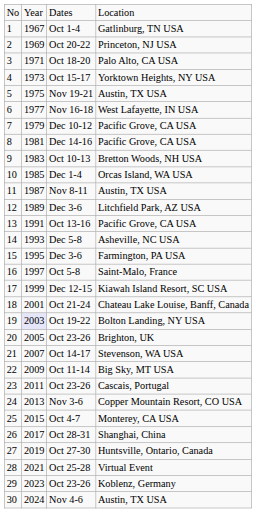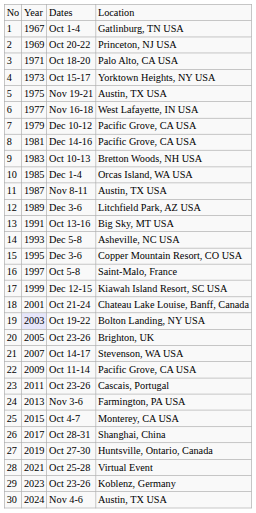 <table class="wikitable">
 <tr>
 <td>No</td>
 <td>Year</td>
 <td>Dates</td>
 <td>Location</td>
 </tr>
 <tr>
 <td>1</td>
 <td>1967</td>
 <td>Oct 1-4</td>
 <td>Gatlinburg, TN USA</td>
 </tr>
 <tr>
 <td>2</td>
 <td>1969</td>
 <td>Oct 20-22</td>
 <td>Princeton, NJ USA</td>
 </tr>
 <tr>
 <td>3</td>
 <td>1971</td>
 <td>Oct 18-20</td>
 <td>Palo Alto, CA USA</td>
 </tr>
 <tr>
 <td>4</td>
 <td>1973</td>
 <td>Oct 15-17</td>
 <td>Yorktown Heights, NY USA</td>
 </tr>
 <tr>
 <td>5</td>
 <td>1975</td>
 <td>Nov 19-21</td>
 <td>Austin, TX USA</td>
 </tr>
 <tr>
 <td>6</td>
 <td>1977</td>
 <td>Nov 16-18</td>
 <td>West Lafayette, IN USA</td>
 </tr>
 <tr>
 <td>7</td>
 <td>1979</td>
 <td>Dec 10-12</td>
 <td>Pacific Grove, CA USA</td>
 </tr>
 <tr>
 <td>8</td>
 <td>1981</td>
 <td>Dec 14-16</td>
 <td>Pacific Grove, CA USA</td>
 </tr>
 <tr>
 <td>9</td>
 <td>1983</td>
 <td>Oct 10-13</td>
 <td>Bretton Woods, NH USA</td>
 </tr>
 <tr>
 <td>10</td>
 <td>1985</td>
 <td>Dec 1-4</td>
 <td>Orcas Island, WA USA</td>
 </tr>
 <tr>
 <td>11</td>
 <td>1987</td>
 <td>Nov 8-11</td>
 <td>Austin, TX USA</td>
 </tr>
 <tr>
 <td>12</td>
 <td>1989</td>
 <td>Dec 3-6</td>
 <td>Litchfield Park, AZ USA</td>
 </tr>
 <tr>
 <td>13</td>
 <td>1991</td>
 <td>Oct 13-16</td>
-<td>Pacific Grove, CA USA</td>
+<td>Big Sky, MT USA</td>
 </tr>
 <tr>
 <td>14</td>
 <td>1993</td>
 <td>Dec 5-8</td>
 <td>Asheville, NC USA</td>
 </tr>
 <tr>
 <td>15</td>
 <td>1995</td>
 <td>Dec 3-6</td>
-<td>Farmington, PA USA</td>
+<td>Copper Mountain Resort, CO USA</td>
 </tr>
 <tr>
 <td>16</td>
 <td>1997</td>
 <td>Oct 5-8</td>
 <td>Saint-Malo, France</td>
 </tr>
 <tr>
 <td>17</td>
 <td>1999</td>
 <td>Dec 12-15</td>
 <td>Kiawah Island Resort, SC USA</td>
 </tr>
 <tr>
 <td>18</td>
 <td>2001</td>
 <td>Oct 21-24</td>
 <td>Chateau Lake Louise, Banff, Canada</td>
 </tr>
 <tr>
 <td>19</td>
 <td style="background: lavender;">2003</td>
 <td>Oct 19-22</td>
 <td>Bolton Landing, NY USA</td>
 </tr>
 <tr>
 <td>20</td>
 <td>2005</td>
 <td>Oct 23-26</td>
 <td>Brighton, UK</td>
 </tr>
 <tr>
 <td>21</td>
 <td>2007</td>
 <td>Oct 14-17</td>
 <td>Stevenson, WA USA</td>
 </tr>
 <tr>
 <td>22</td>
 <td>2009</td>
 <td>Oct 11-14</td>
-<td>Big Sky, MT USA</td>
+<td>Pacific Grove, CA USA</td>
 </tr>
 <tr>
 <td>23</td>
 <td>2011</td>
 <td>Oct 23-26</td>
 <td>Cascais, Portugal</td>
 </tr>
 <tr>
 <td>24</td>
 <td>2013</td>
 <td>Nov 3-6</td>
-<td>Copper Mountain Resort, CO USA</td>
+<td>Farmington, PA USA</td>
 </tr>
 <tr>
 <td>25</td>
 <td>2015</td>
 <td>Oct 4-7</td>
 <td>Monterey, CA USA</td>
 </tr>
 <tr>
 <td>26</td>
 <td>2017</td>
 <td>Oct 28-31</td>
 <td>Shanghai, China</td>
 </tr>
 <tr>
 <td>27</td>
 <td>2019</td>
 <td>Oct 27-30</td>
 <td>Huntsville, Ontario, Canada</td>
 </tr>
 <tr>
 <td>28</td>
 <td>2021</td>
 <td>Oct 25-28</td>
 <td>Virtual Event</td>
 </tr>
 <tr>
 <td>29</td>
 <td>2023</td>
 <td>Oct 23-26</td>
 <td>Koblenz, Germany</td>
 </tr>
 <tr>
 <td>30</td>
 <td>2024</td>
 <td>Nov 4-6</td>
 <td>Austin, TX USA</td>
 </tr>
 </table>
